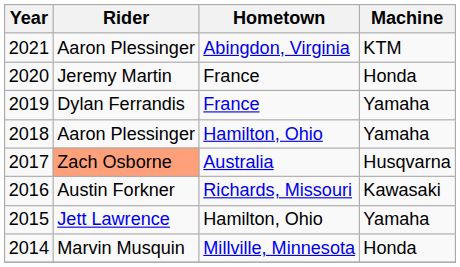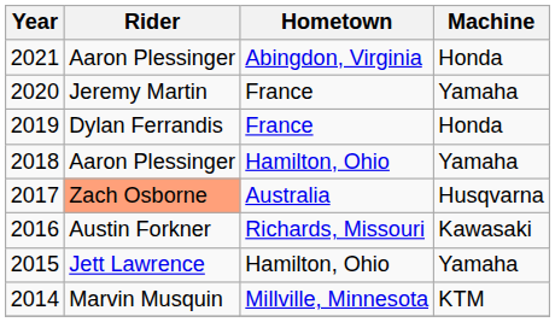 <table class="wikitable">
 <tr>
 <th>Year</th>
 <th>Rider</th>
 <th>Hometown</th>
 <th>Machine</th>
 </tr>
 <tr>
 <td>2021</td>
 <td>Aaron Plessinger</td>
 <td><a href='#'>Abingdon, Virginia</a></td>
-<td>KTM</td>
+<td>Honda</td>
 </tr>
 <tr>
 <td>2020</td>
 <td>Jeremy Martin</td>
 <td>France</td>
-<td>Honda</td>
+<td>Yamaha</td>
 </tr>
 <tr>
 <td>2019</td>
 <td>Dylan Ferrandis</td>
 <td><a href='#'>France</a></td>
-<td>Yamaha</td>
+<td>Honda</td>
 </tr>
 <tr>
 <td>2018</td>
 <td>Aaron Plessinger</td>
 <td><a href='#'>Hamilton, Ohio</a></td>
 <td>Yamaha</td>
 </tr>
 <tr>
 <td>2017</td>
 <td style="background: lightsalmon;">Zach Osborne</td>
 <td><a href='#'>Australia</a></td>
 <td>Husqvarna</td>
 </tr>
 <tr>
 <td>2016</td>
 <td>Austin Forkner</td>
 <td><a href='#'>Richards, Missouri</a></td>
 <td>Kawasaki</td>
 </tr>
 <tr>
 <td>2015</td>
 <td><a href='#'>Jett Lawrence</a></td>
 <td>Hamilton, Ohio</td>
 <td>Yamaha</td>
 </tr>
 <tr>
 <td>2014</td>
 <td>Marvin Musquin</td>
 <td><a href='#'>Millville, Minnesota</a></td>
-<td>Honda</td>
+<td>KTM</td>
 </tr>
 <tr>
 </tr>
 </table>
